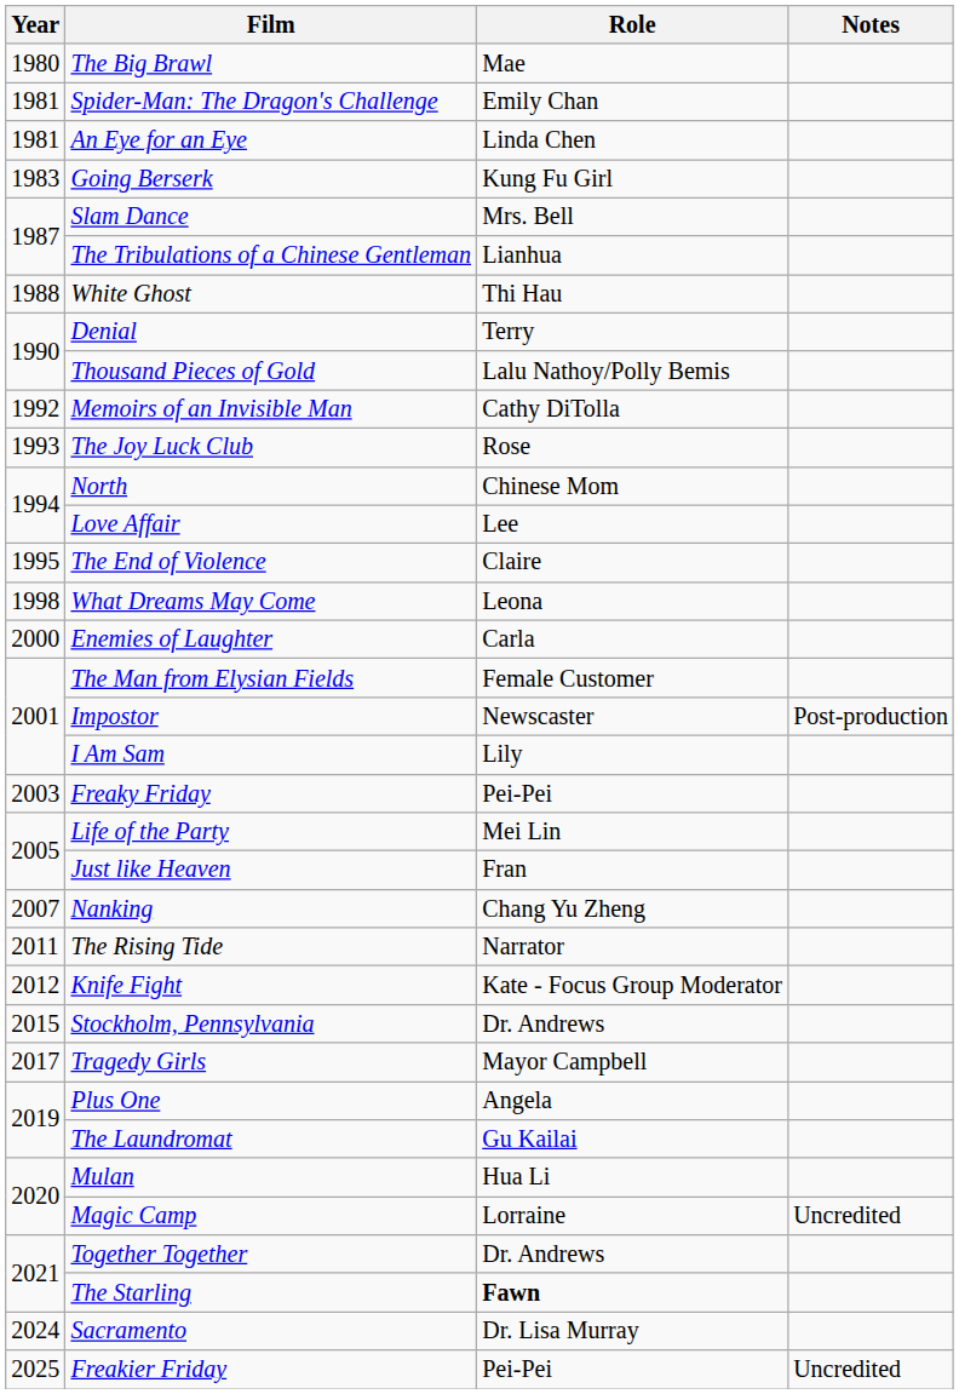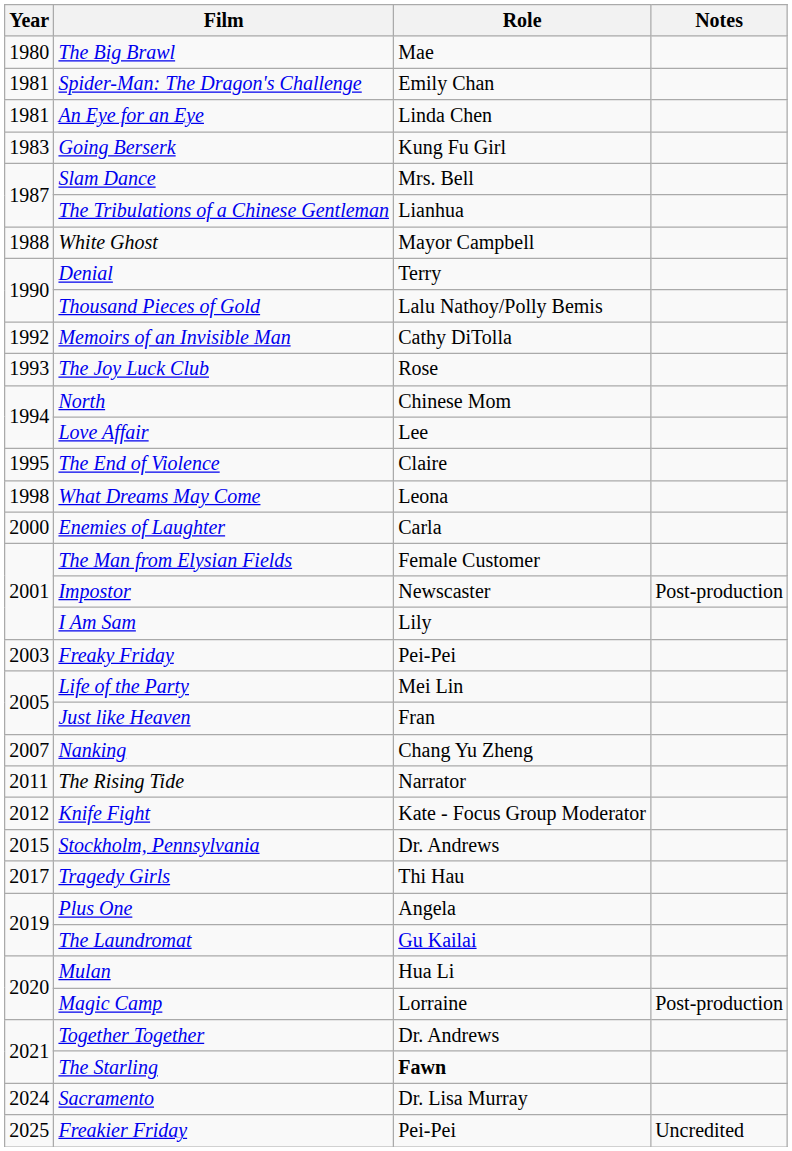 <table class="wikitable sortable"|->
 <tr>
 <th>Year</th>
 <th>Film</th>
 <th>Role</th>
 <th>Notes</th>
 </tr>
 <tr>
 <td>1980</td>
 <td><em><a href='#'>The Big Brawl</a></em></td>
 <td>Mae</td>
 <td></td>
 </tr>
 <tr>
 <td>1981</td>
 <td><em><a href='#'>Spider-Man: The Dragon's Challenge</a></em></td>
 <td>Emily Chan</td>
 <td></td>
 </tr>
 <tr>
 <td>1981</td>
 <td><em><a href='#'>An Eye for an Eye</a></em></td>
 <td>Linda Chen</td>
 <td></td>
 </tr>
 <tr>
 <td>1983</td>
 <td><em><a href='#'>Going Berserk</a></em></td>
 <td>Kung Fu Girl</td>
 <td></td>
 </tr>
 <tr>
 <td rowspan=2>1987</td>
 <td><em><a href='#'>Slam Dance</a></em></td>
 <td>Mrs. Bell</td>
 <td></td>
 </tr>
 <tr>
 <td><em><a href='#'>The Tribulations of a Chinese Gentleman</a></em></td>
 <td>Lianhua</td>
 <td></td>
 </tr>
 <tr>
 <td>1988</td>
 <td><em>White Ghost</em></td>
-<td>Thi Hau</td>
+<td>Mayor Campbell</td>
 <td></td>
 </tr>
 <tr>
 <td rowspan=2>1990</td>
 <td><em><a href='#'>Denial</a></em></td>
 <td>Terry</td>
 <td></td>
 </tr>
 <tr>
 <td><em><a href='#'>Thousand Pieces of Gold</a></em></td>
 <td>Lalu Nathoy/Polly Bemis</td>
 <td></td>
 </tr>
 <tr>
 <td>1992</td>
 <td><em><a href='#'>Memoirs of an Invisible Man</a></em></td>
 <td>Cathy DiTolla</td>
 <td></td>
 </tr>
 <tr>
 <td>1993</td>
 <td><em><a href='#'>The Joy Luck Club</a></em></td>
 <td>Rose</td>
 <td></td>
 </tr>
 <tr>
 <td rowspan="2">1994</td>
 <td><em><a href='#'>North</a></em></td>
 <td>Chinese Mom</td>
 <td></td>
 </tr>
 <tr>
 <td><em><a href='#'>Love Affair</a></em></td>
 <td>Lee</td>
 <td></td>
 </tr>
 <tr>
 <td>1995</td>
 <td><em><a href='#'>The End of Violence</a></em></td>
 <td>Claire</td>
 <td></td>
 </tr>
 <tr>
 <td>1998</td>
 <td><em><a href='#'>What Dreams May Come</a></em></td>
 <td>Leona</td>
 <td></td>
 </tr>
 <tr>
 <td>2000</td>
 <td><em><a href='#'>Enemies of Laughter</a></em></td>
 <td>Carla</td>
 <td></td>
 </tr>
 <tr>
 <td rowspan="3">2001</td>
 <td><em><a href='#'>The Man from Elysian Fields</a></em></td>
 <td>Female Customer</td>
 <td></td>
 </tr>
 <tr>
 <td><em><a href='#'>Impostor</a></em></td>
 <td>Newscaster</td>
 <td>Post-production</td>
 </tr>
 <tr>
 <td><em><a href='#'>I Am Sam</a></em></td>
 <td>Lily</td>
 <td></td>
 </tr>
 <tr>
 <td>2003</td>
 <td><em><a href='#'>Freaky Friday</a></em></td>
 <td>Pei-Pei</td>
 <td></td>
 </tr>
 <tr>
 <td rowspan="2">2005</td>
 <td><em><a href='#'>Life of the Party</a></em></td>
 <td>Mei Lin</td>
 <td></td>
 </tr>
 <tr>
 <td><em><a href='#'>Just like Heaven</a></em></td>
 <td>Fran</td>
 <td></td>
 </tr>
 <tr>
 <td>2007</td>
 <td><em><a href='#'>Nanking</a></em></td>
 <td>Chang Yu Zheng</td>
 <td></td>
 </tr>
 <tr>
 <td>2011</td>
 <td><em>The Rising Tide</em></td>
 <td>Narrator</td>
 <td></td>
 </tr>
 <tr>
 <td>2012</td>
 <td><em><a href='#'>Knife Fight</a></em></td>
 <td>Kate - Focus Group Moderator</td>
 <td></td>
 </tr>
 <tr>
 <td>2015</td>
 <td><em><a href='#'>Stockholm, Pennsylvania</a></em></td>
 <td>Dr. Andrews</td>
 <td></td>
 </tr>
 <tr>
 <td>2017</td>
 <td><em><a href='#'>Tragedy Girls</a></em></td>
-<td>Mayor Campbell</td>
+<td>Thi Hau</td>
 <td></td>
 </tr>
 <tr>
 <td rowspan="2">2019</td>
 <td><em><a href='#'>Plus One</a></em></td>
 <td>Angela</td>
 <td></td>
 </tr>
 <tr>
 <td><em><a href='#'>The Laundromat</a></em></td>
 <td><a href='#'>Gu Kailai</a></td>
 <td></td>
 </tr>
 <tr>
 <td rowspan="2">2020</td>
 <td><em><a href='#'>Mulan</a></em></td>
 <td>Hua Li</td>
 <td></td>
 </tr>
 <tr>
 <td><em><a href='#'>Magic Camp</a></em></td>
 <td>Lorraine</td>
-<td>Uncredited</td>
+<td>Post-production</td>
 </tr>
 <tr>
 <td rowspan=2>2021</td>
 <td><em><a href='#'>Together Together</a></em></td>
 <td>Dr. Andrews</td>
 <td></td>
 </tr>
 <tr>
 <td><em><a href='#'>The Starling</a></em></td>
 <td><strong>Fawn</strong></td>
 <td></td>
 </tr>
 <tr>
 <td>2024</td>
 <td><em><a href='#'>Sacramento</a></em></td>
 <td>Dr. Lisa Murray</td>
 <td></td>
 </tr>
 <tr>
 <td>2025</td>
 <td><em><a href='#'>Freakier Friday</a></em></td>
 <td>Pei-Pei</td>
 <td>Uncredited</td>
 </tr>
 </table>
